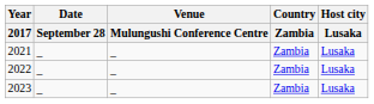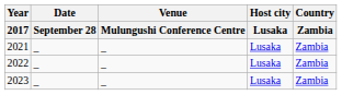 <table class="wikitable">
 <tr>
 <th>Year</th>
 <th>Date</th>
 <th>Venue</th>
+<th>Host city</th>
 <th>Country</th>
-<th>Host city</th>
 </tr>
 <tr>
 <th>2017</th>
 <th>September 28</th>
 <th>Mulungushi Conference Centre</th>
+<th>Lusaka</th>
 <th>Zambia</th>
-<th>Lusaka</th>
 </tr>
 <tr>
 <td Kwacha Music Awards 2021>2021</td>
 <td>_</td>
 <td>_</td>
+<td><a href='#'>Lusaka</a></td>
 <td><a href='#'>Zambia</a></td>
-<td><a href='#'>Lusaka</a></td>
 </tr>
 <tr>
 <td Kwacha Music Awards 2022>2022</td>
 <td>_</td>
 <td>_</td>
+<td><a href='#'>Lusaka</a></td>
 <td><a href='#'>Zambia</a></td>
-<td><a href='#'>Lusaka</a></td>
 </tr>
 <tr>
 <td Kwacha Music Awards 2023>2023</td>
 <td>_</td>
 <td>_</td>
+<td><a href='#'>Lusaka</a></td>
 <td><a href='#'>Zambia</a></td>
-<td><a href='#'>Lusaka</a></td>
 </tr>
 </table>
